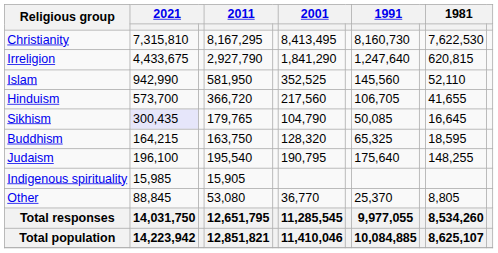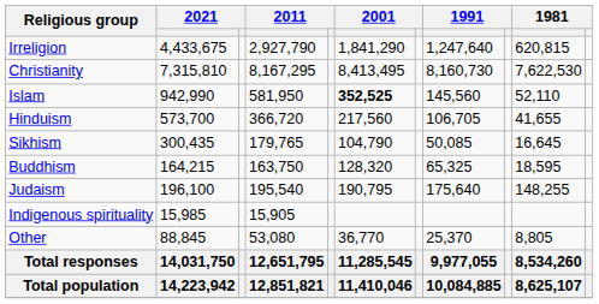 <table class="wikitable collapsible sortable">
 <tr>
 <th rowspan="2">Religious group</th>
 <th colspan="2"><a href='#'>2021</a></th>
 <th colspan="2"><a href='#'>2011</a></th>
 <th colspan="2"><a href='#'>2001</a></th>
 <th colspan="2"><a href='#'>1991</a></th>
 <th colspan="2">1981</th>
 </tr>
 <tr>
 <th><a href='#'></a></th>
 <th></th>
 <th></th>
 <th></th>
 <th></th>
 <th></th>
 <th></th>
 <th></th>
 <th></th>
 <th></th>
 </tr>
 <tr>
+<td><a href='#'>Irreligion</a></td>
+<td>4,433,675</td>
+<td></td>
+<td>2,927,790</td>
+<td></td>
+<td>1,841,290</td>
+<td></td>
+<td>1,247,640</td>
+<td></td>
+<td>620,815</td>
+<td></td>
+</tr>
+<tr>
 <td><a href='#'>Christianity</a></td>
 <td>7,315,810</td>
 <td></td>
 <td>8,167,295</td>
 <td></td>
 <td>8,413,495</td>
 <td></td>
 <td>8,160,730</td>
 <td></td>
 <td>7,622,530</td>
 <td></td>
 </tr>
 <tr>
-<td><a href='#'>Irreligion</a></td>
-<td>4,433,675</td>
-<td></td>
-<td>2,927,790</td>
-<td></td>
-<td>1,841,290</td>
-<td></td>
-<td>1,247,640</td>
-<td></td>
-<td>620,815</td>
-<td></td>
-</tr>
-<tr>
 <td><a href='#'>Islam</a></td>
 <td>942,990</td>
 <td></td>
 <td>581,950</td>
 <td></td>
-<td>352,525</td>
+<td><strong>352,525</strong></td>
 <td></td>
 <td>145,560</td>
 <td></td>
 <td>52,110</td>
 <td></td>
 </tr>
 <tr>
 <td><a href='#'>Hinduism</a></td>
 <td>573,700</td>
 <td></td>
 <td>366,720</td>
 <td></td>
 <td>217,560</td>
 <td></td>
 <td>106,705</td>
 <td></td>
 <td>41,655</td>
 <td></td>
 </tr>
 <tr>
 <td><a href='#'>Sikhism</a></td>
-<td style="background: lavender;">300,435</td>
+<td>300,435</td>
 <td></td>
 <td>179,765</td>
 <td></td>
 <td>104,790</td>
 <td></td>
 <td>50,085</td>
 <td></td>
 <td>16,645</td>
 <td></td>
 </tr>
 <tr>
 <td><a href='#'>Buddhism</a></td>
 <td>164,215</td>
 <td></td>
 <td>163,750</td>
 <td></td>
 <td>128,320</td>
 <td></td>
 <td>65,325</td>
 <td></td>
 <td>18,595</td>
 <td></td>
 </tr>
 <tr>
 <td><a href='#'>Judaism</a></td>
 <td>196,100</td>
 <td></td>
 <td>195,540</td>
 <td></td>
 <td>190,795</td>
 <td></td>
 <td>175,640</td>
 <td></td>
 <td>148,255</td>
 <td></td>
 </tr>
 <tr>
 <td><a href='#'>Indigenous spirituality</a></td>
 <td>15,985</td>
 <td></td>
 <td>15,905</td>
 <td></td>
 <td></td>
 <td></td>
 <td></td>
 <td></td>
 <td></td>
 <td></td>
 </tr>
 <tr>
 <td><a href='#'>Other</a></td>
 <td>88,845</td>
 <td></td>
 <td>53,080</td>
 <td></td>
 <td>36,770</td>
 <td></td>
 <td>25,370</td>
 <td></td>
 <td>8,805</td>
 <td></td>
 </tr>
 <tr>
 <th>Total responses</th>
 <th>14,031,750</th>
 <th></th>
 <th>12,651,795</th>
 <th></th>
 <th>11,285,545</th>
 <th></th>
 <th>9,977,055</th>
 <th></th>
 <th>8,534,260</th>
 <th></th>
 </tr>
 <tr class="sortbottom">
 <th>Total population</th>
 <th>14,223,942</th>
 <th></th>
 <th>12,851,821</th>
 <th></th>
 <th>11,410,046</th>
 <th></th>
 <th>10,084,885</th>
 <th></th>
 <th>8,625,107</th>
 <th></th>
 </tr>
 <tr class="sortbottom">
 </tr>
 </table>
